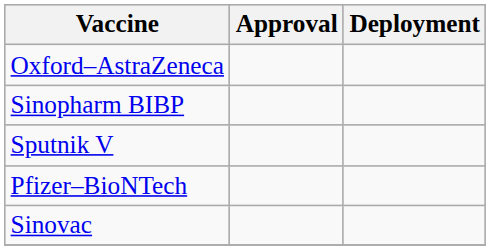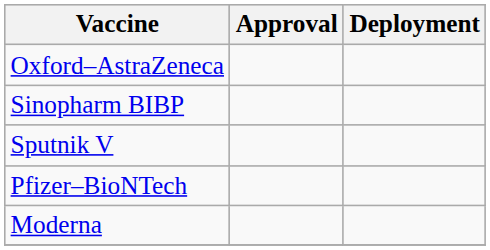 <table class="wikitable">
 <tr>
 <th>Vaccine</th>
 <th>Approval</th>
 <th>Deployment</th>
 </tr>
 <tr>
 <td><a href='#'>Oxford–AstraZeneca</a></td>
 <td></td>
 <td></td>
 </tr>
 <tr>
 <td><a href='#'>Sinopharm BIBP</a></td>
 <td></td>
 <td></td>
 </tr>
 <tr>
 <td><a href='#'>Sputnik V</a></td>
 <td></td>
 <td></td>
 </tr>
 <tr>
 <td><a href='#'>Pfizer–BioNTech</a></td>
 <td></td>
 <td></td>
 </tr>
 <tr>
-<td><a href='#'>Sinovac</a></td>
+<td><a href='#'>Moderna</a></td>
 <td></td>
 <td></td>
 </tr>
 <tr>
 </tr>
 </table>
